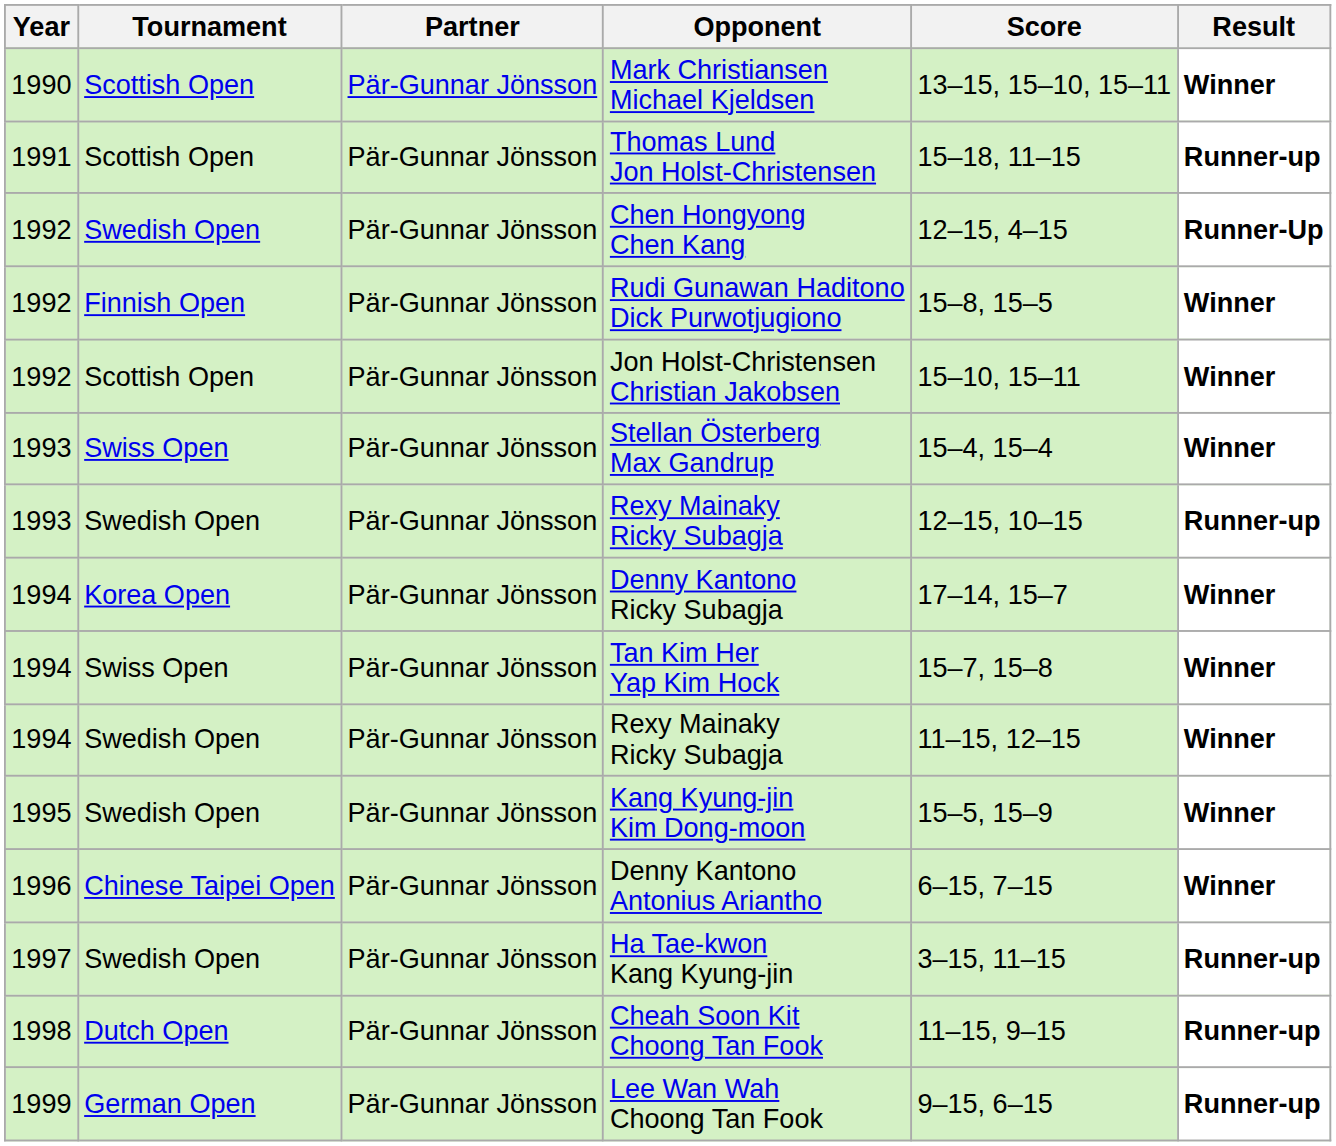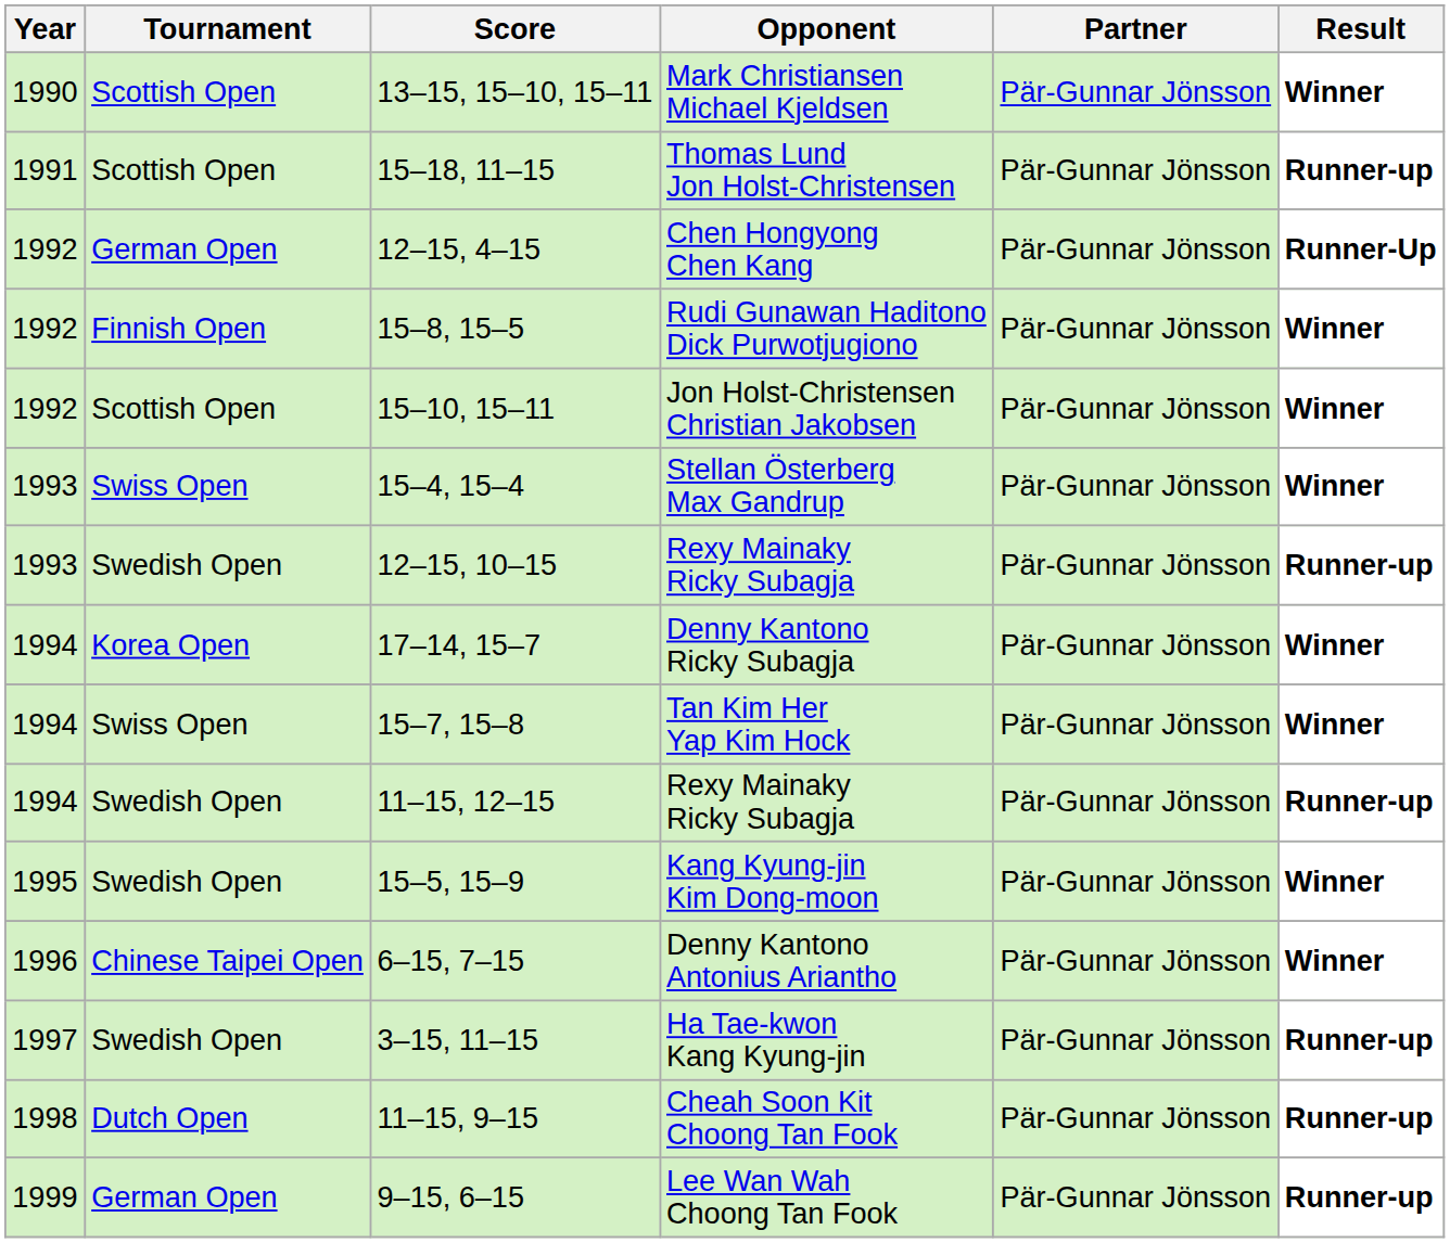 <table class="sortable wikitable" style="font-size: 90%;">
 <tr>
 <th>Year</th>
 <th>Tournament</th>
+<th>Score</th>
+<th>Opponent</th>
 <th>Partner</th>
-<th>Opponent</th>
-<th>Score</th>
 <th>Result</th>
 </tr>
 <tr style="background:#D4F1C5">
 <td align="center">1990</td>
 <td><a href='#'>Scottish Open</a></td>
+<td>13–15, 15–10, 15–11</td>
+<td> <a href='#'>Mark Christiansen</a><br> <a href='#'>Michael Kjeldsen</a></td>
 <td> <a href='#'>Pär-Gunnar Jönsson</a></td>
-<td> <a href='#'>Mark Christiansen</a><br> <a href='#'>Michael Kjeldsen</a></td>
-<td>13–15, 15–10, 15–11</td>
 <td style="text-align:left; background:white"> <strong>Winner</strong></td>
 </tr>
 <tr style="background:#D4F1C5">
 <td align="center">1991</td>
 <td>Scottish Open</td>
+<td>15–18, 11–15</td>
+<td> <a href='#'>Thomas Lund</a><br> <a href='#'>Jon Holst-Christensen</a></td>
 <td> Pär-Gunnar Jönsson</td>
-<td> <a href='#'>Thomas Lund</a><br> <a href='#'>Jon Holst-Christensen</a></td>
-<td>15–18, 11–15</td>
 <td style="text-align:left; background:white"> <strong>Runner-up</strong></td>
 </tr>
 <tr style="background:#D4F1C5">
 <td align="center">1992</td>
-<td><a href='#'>Swedish Open</a></td>
+<td><a href='#'>German Open</a></td>
+<td>12–15, 4–15</td>
+<td> <a href='#'>Chen Hongyong</a><br> <a href='#'>Chen Kang</a></td>
 <td> Pär-Gunnar Jönsson</td>
-<td> <a href='#'>Chen Hongyong</a><br> <a href='#'>Chen Kang</a></td>
-<td>12–15, 4–15</td>
 <td style="text-align:left; background:white"> <strong>Runner-Up</strong></td>
 </tr>
 <tr style="background:#D4F1C5">
 <td align="center">1992</td>
 <td><a href='#'>Finnish Open</a></td>
+<td>15–8, 15–5</td>
+<td> <a href='#'>Rudi Gunawan Haditono</a><br> <a href='#'>Dick Purwotjugiono</a></td>
 <td> Pär-Gunnar Jönsson</td>
-<td> <a href='#'>Rudi Gunawan Haditono</a><br> <a href='#'>Dick Purwotjugiono</a></td>
-<td>15–8, 15–5</td>
 <td style="text-align:left; background:white"> <strong>Winner</strong></td>
 </tr>
 <tr style="background:#D4F1C5">
 <td align="center">1992</td>
 <td>Scottish Open</td>
+<td>15–10, 15–11</td>
+<td> Jon Holst-Christensen<br> <a href='#'>Christian Jakobsen</a></td>
 <td> Pär-Gunnar Jönsson</td>
-<td> Jon Holst-Christensen<br> <a href='#'>Christian Jakobsen</a></td>
-<td>15–10, 15–11</td>
 <td style="text-align:left; background:white"> <strong>Winner</strong></td>
 </tr>
 <tr style="background:#D4F1C5">
 <td align="center">1993</td>
 <td><a href='#'>Swiss Open</a></td>
+<td>15–4, 15–4</td>
+<td> <a href='#'>Stellan Österberg</a><br> <a href='#'>Max Gandrup</a></td>
 <td> Pär-Gunnar Jönsson</td>
-<td> <a href='#'>Stellan Österberg</a><br> <a href='#'>Max Gandrup</a></td>
-<td>15–4, 15–4</td>
 <td style="text-align:left; background:white"> <strong>Winner</strong></td>
 </tr>
 <tr style="background:#D4F1C5">
 <td align="center">1993</td>
 <td>Swedish Open</td>
+<td>12–15, 10–15</td>
+<td> <a href='#'>Rexy Mainaky</a><br> <a href='#'>Ricky Subagja</a></td>
 <td> Pär-Gunnar Jönsson</td>
-<td> <a href='#'>Rexy Mainaky</a><br> <a href='#'>Ricky Subagja</a></td>
-<td>12–15, 10–15</td>
 <td style="text-align:left; background:white"> <strong>Runner-up</strong></td>
 </tr>
 <tr style="background:#D4F1C5">
 <td align="center">1994</td>
 <td><a href='#'>Korea Open</a></td>
+<td>17–14, 15–7</td>
+<td> <a href='#'>Denny Kantono</a><br> Ricky Subagja</td>
 <td> Pär-Gunnar Jönsson</td>
-<td> <a href='#'>Denny Kantono</a><br> Ricky Subagja</td>
-<td>17–14, 15–7</td>
 <td style="text-align:left; background:white"> <strong>Winner</strong></td>
 </tr>
 <tr style="background:#D4F1C5">
 <td align="center">1994</td>
 <td>Swiss Open</td>
+<td>15–7, 15–8</td>
+<td> <a href='#'>Tan Kim Her</a><br> <a href='#'>Yap Kim Hock</a></td>
 <td> Pär-Gunnar Jönsson</td>
-<td> <a href='#'>Tan Kim Her</a><br> <a href='#'>Yap Kim Hock</a></td>
-<td>15–7, 15–8</td>
 <td style="text-align:left; background:white"> <strong>Winner</strong></td>
 </tr>
 <tr style="background:#D4F1C5">
 <td align="center">1994</td>
 <td>Swedish Open</td>
+<td>11–15, 12–15</td>
+<td> Rexy Mainaky<br> Ricky Subagja</td>
 <td> Pär-Gunnar Jönsson</td>
-<td> Rexy Mainaky<br> Ricky Subagja</td>
-<td>11–15, 12–15</td>
-<td style="text-align:left; background:white"> <strong>Winner</strong></td>
+<td style="text-align:left; background:white"> <strong>Runner-up</strong></td>
 </tr>
 <tr style="background:#D4F1C5">
 <td align="center">1995</td>
 <td>Swedish Open</td>
+<td>15–5, 15–9</td>
+<td> <a href='#'>Kang Kyung-jin</a><br> <a href='#'>Kim Dong-moon</a></td>
 <td> Pär-Gunnar Jönsson</td>
-<td> <a href='#'>Kang Kyung-jin</a><br> <a href='#'>Kim Dong-moon</a></td>
-<td>15–5, 15–9</td>
 <td style="text-align:left; background:white"> <strong>Winner</strong></td>
 </tr>
 <tr style="background:#D4F1C5">
 <td align="center">1996</td>
 <td><a href='#'>Chinese Taipei Open</a></td>
+<td>6–15, 7–15</td>
+<td> Denny Kantono<br> <a href='#'>Antonius Ariantho</a></td>
 <td> Pär-Gunnar Jönsson</td>
-<td> Denny Kantono<br> <a href='#'>Antonius Ariantho</a></td>
-<td>6–15, 7–15</td>
 <td style="text-align:left; background:white"> <strong>Winner</strong></td>
 </tr>
 <tr style="background:#D4F1C5">
 <td align="center">1997</td>
 <td>Swedish Open</td>
+<td>3–15, 11–15</td>
+<td> <a href='#'>Ha Tae-kwon</a> <br> Kang Kyung-jin</td>
 <td> Pär-Gunnar Jönsson</td>
-<td> <a href='#'>Ha Tae-kwon</a> <br> Kang Kyung-jin</td>
-<td>3–15, 11–15</td>
 <td style="text-align:left; background:white"> <strong>Runner-up</strong></td>
 </tr>
 <tr style="background:#D4F1C5">
 <td align="center">1998</td>
 <td><a href='#'>Dutch Open</a></td>
+<td>11–15, 9–15</td>
+<td> <a href='#'>Cheah Soon Kit</a><br> <a href='#'>Choong Tan Fook</a></td>
 <td> Pär-Gunnar Jönsson</td>
-<td> <a href='#'>Cheah Soon Kit</a><br> <a href='#'>Choong Tan Fook</a></td>
-<td>11–15, 9–15</td>
 <td style="text-align:left; background:white"> <strong>Runner-up</strong></td>
 </tr>
 <tr style="background:#D4F1C5">
 <td align="center">1999</td>
 <td><a href='#'>German Open</a></td>
+<td>9–15, 6–15</td>
+<td> <a href='#'>Lee Wan Wah</a> <br> Choong Tan Fook</td>
 <td> Pär-Gunnar Jönsson</td>
-<td> <a href='#'>Lee Wan Wah</a> <br> Choong Tan Fook</td>
-<td>9–15, 6–15</td>
 <td style="text-align:left; background:white"> <strong>Runner-up</strong></td>
 </tr>
 </table>
